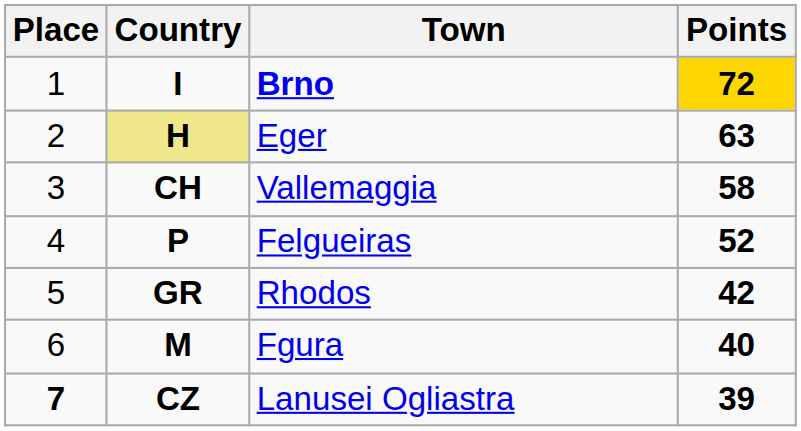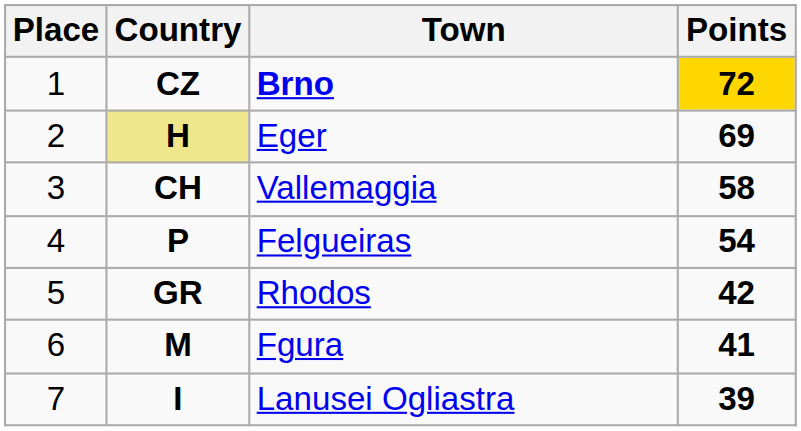 <table class="wikitable" style="text-align;">
 <tr>
 <th width="25">Place</th>
 <th width="25">Country</th>
 <th width="200">Town</th>
 <th width="25">Points</th>
 </tr>
 <tr>
 <td align="center">1</td>
-<td align="center"><strong>I</strong></td>
+<td align="center"><strong>CZ</strong></td>
 <td align="left"><strong><a href='#'>Brno</a></strong></td>
 <td align="center"; style="background-color:gold;"><strong>72</strong></td>
 </tr>
 <tr>
 <td align="center">2</td>
 <td align="center" style="background: khaki;"><strong>H</strong></td>
 <td align="left"><a href='#'>Eger</a></td>
-<td align="center"><strong>63</strong></td>
+<td align="center"><strong>69</strong></td>
 </tr>
 <tr>
 <td align="center">3</td>
 <td align="center"><strong>CH</strong></td>
 <td align="left"><a href='#'>Vallemaggia</a></td>
 <td align="center"><strong>58</strong></td>
 </tr>
 <tr>
 <td align="center">4</td>
 <td align="center"><strong>P</strong></td>
 <td align="left"><a href='#'>Felgueiras</a></td>
-<td align="center"><strong>52</strong></td>
+<td align="center"><strong>54</strong></td>
 </tr>
 <tr>
 <td align="center">5</td>
 <td align="center"><strong>GR</strong></td>
 <td align="left"><a href='#'>Rhodos</a></td>
 <td align="center"><strong>42</strong></td>
 </tr>
 <tr>
 <td align="center">6</td>
 <td align="center"><strong>M</strong></td>
 <td align="left"><a href='#'>Fgura</a></td>
-<td align="center"><strong>40</strong></td>
+<td align="center"><strong>41</strong></td>
 </tr>
 <tr>
-<td align="center"><strong>7</strong></td>
-<td align="center"><strong>CZ</strong></td>
+<td align="center">7</td>
+<td align="center"><strong>I</strong></td>
 <td align="left"><a href='#'>Lanusei Ogliastra</a></td>
 <td align="center"><strong>39</strong></td>
 </tr>
 </table>
